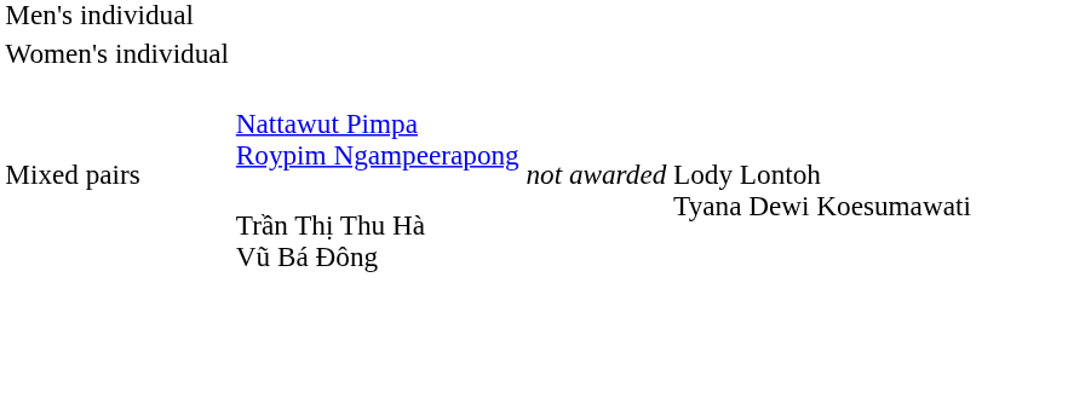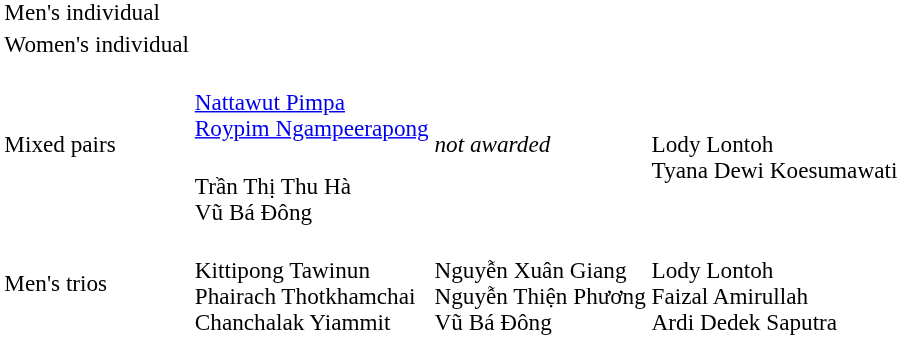 <table>
 <tr>
 <td>Men's individual</td>
 <td></td>
 <td nowrap=true></td>
 <td nowrap=true></td>
 </tr>
 <tr>
 <td>Women's individual</td>
 <td nowrap=true></td>
 <td></td>
 <td></td>
 </tr>
 <tr>
 <td rowspan=2>Mixed pairs</td>
 <td> <br> <a href='#'>Nattawut Pimpa</a> <br> <a href='#'>Roypim Ngampeerapong</a></td>
 <td rowspan=2><em>not awarded</em></td>
 <td rowspan=2> <br> Lody Lontoh <br> Tyana Dewi Koesumawati</td>
 </tr>
 <tr>
 <td> <br> Trần Thị Thu Hà <br> Vũ Bá Đông</td>
 </tr>
+<tr>
+<td>Men's trios</td>
+<td> <br> Kittipong Tawinun <br> Phairach Thotkhamchai <br> Chanchalak Yiammit</td>
+<td> <br> Nguyễn Xuân Giang <br> Nguyễn Thiện Phương <br> Vũ Bá Đông</td>
+<td> <br> Lody Lontoh <br> Faizal Amirullah <br> Ardi Dedek Saputra</td>
+</tr>
 </table>
